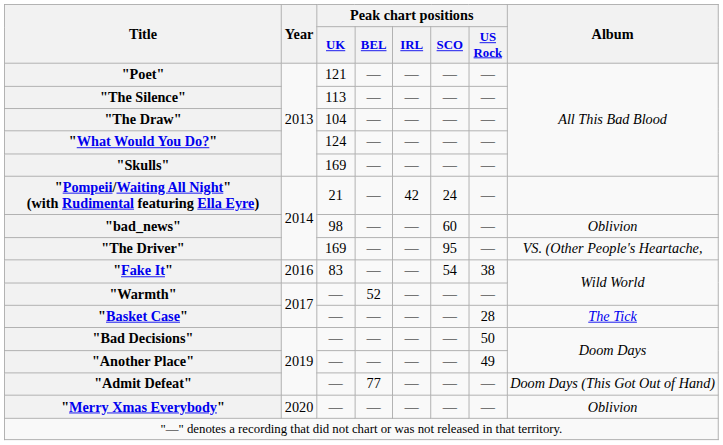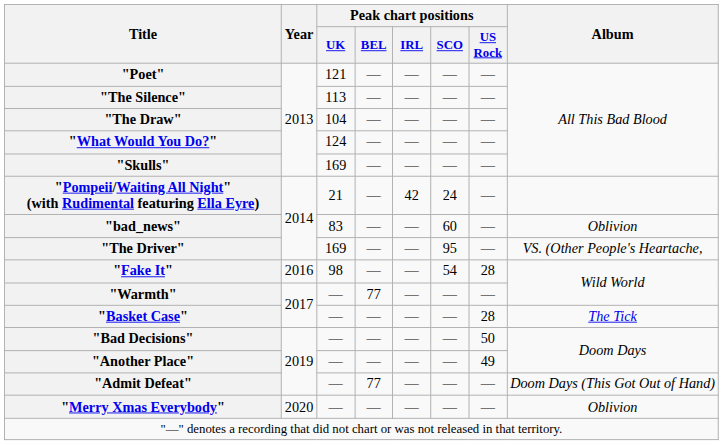 <table class="wikitable plainrowheaders" style="text-align:center;">
 <tr>
 <th scope="col" rowspan="2" style="width:19em;">Title</th>
 <th scope="col" rowspan="2" style="width:1em;">Year</th>
 <th scope="col" colspan="5">Peak chart positions</th>
 <th scope="col" rowspan="2">Album</th>
 </tr>
 <tr>
 <th scope="col" style="width:2.5em;font-size:90%;"><a href='#'>UK</a><br></th>
 <th scope="col" style="width:2.5em;font-size:90%;"><a href='#'>BEL</a><br></th>
 <th scope="col" style="width:2.5em;font-size:90%;"><a href='#'>IRL</a><br></th>
 <th scope="col" style="width:2.5em;font-size:90%;"><a href='#'>SCO</a><br></th>
 <th scope="col" style="width:2.5em;font-size:90%;"><a href='#'>US<br>Rock</a><br></th>
 </tr>
 <tr>
 <th scope="row">"Poet"</th>
 <td rowspan="5">2013</td>
 <td>121</td>
 <td>—</td>
 <td>—</td>
 <td>—</td>
 <td>—</td>
 <td rowspan="5"><em>All This Bad Blood</em></td>
 </tr>
 <tr>
 <th scope="row">"The Silence"</th>
 <td>113</td>
 <td>—</td>
 <td>—</td>
 <td>—</td>
 <td>—</td>
 </tr>
 <tr>
 <th scope="row">"The Draw"</th>
 <td>104</td>
 <td>—</td>
 <td>—</td>
 <td>—</td>
 <td>—</td>
 </tr>
 <tr>
 <th scope="row">"<a href='#'>What Would You Do?</a>"</th>
 <td>124</td>
 <td>—</td>
 <td>—</td>
 <td>—</td>
 <td>—</td>
 </tr>
 <tr>
 <th scope="row">"Skulls"</th>
 <td>169</td>
 <td>—</td>
 <td>—</td>
 <td>—</td>
 <td>—</td>
 </tr>
 <tr>
 <th scope="row">"<a href='#'>Pompeii</a>/<a href='#'>Waiting All Night</a>"<br><span>(with <a href='#'>Rudimental</a> featuring <a href='#'>Ella Eyre</a>)</span></th>
 <td rowspan="3">2014</td>
 <td>21</td>
 <td>—</td>
 <td>42</td>
 <td>24</td>
 <td>—</td>
 <td></td>
 </tr>
 <tr>
 <th scope="row">"bad_news"</th>
-<td>98</td>
+<td>83</td>
 <td>—</td>
 <td>—</td>
 <td>60</td>
 <td>—</td>
 <td><em>Oblivion</em></td>
 </tr>
 <tr>
 <th scope="row">"The Driver"</th>
 <td>169</td>
 <td>—</td>
 <td>—</td>
 <td>95</td>
 <td>—</td>
 <td><em>VS. (Other People's Heartache, </em></td>
 </tr>
 <tr>
 <th scope="row">"<a href='#'>Fake It</a>"</th>
 <td>2016</td>
-<td>83</td>
+<td>98</td>
 <td>—</td>
 <td>—</td>
 <td>54</td>
-<td>38</td>
+<td>28</td>
 <td rowspan="2"><em>Wild World</em></td>
 </tr>
 <tr>
 <th scope="row">"Warmth"</th>
 <td rowspan="2">2017</td>
 <td>—</td>
-<td>52</td>
+<td>77</td>
 <td>—</td>
 <td>—</td>
 <td>—</td>
 </tr>
 <tr>
 <th scope="row">"<a href='#'>Basket Case</a>"</th>
 <td>—</td>
 <td>—</td>
 <td>—</td>
 <td>—</td>
 <td>28</td>
 <td><em><a href='#'>The Tick</a></em></td>
 </tr>
 <tr>
 <th scope="row">"Bad Decisions"</th>
 <td rowspan="3">2019</td>
 <td>—</td>
 <td>—</td>
 <td>—</td>
 <td>—</td>
 <td>50</td>
 <td rowspan="2"><em>Doom Days</em></td>
 </tr>
 <tr>
 <th scope="row">"Another Place"</th>
 <td>—</td>
 <td>—</td>
 <td>—</td>
 <td>—</td>
 <td>49</td>
 </tr>
 <tr>
 <th scope="row">"Admit Defeat"</th>
 <td>—</td>
 <td>77</td>
 <td>—</td>
 <td>—</td>
 <td>—</td>
 <td><em>Doom Days (This Got Out of Hand)</em></td>
 </tr>
 <tr>
 <th scope="row">"<a href='#'>Merry Xmas Everybody</a>"</th>
 <td>2020</td>
 <td>—</td>
 <td>—</td>
 <td>—</td>
 <td>—</td>
 <td>—</td>
 <td><em>Oblivion</em></td>
 </tr>
 <tr>
 <td colspan="9" style="font-size:90%">"—" denotes a recording that did not chart or was not released in that territory.</td>
 </tr>
 </table>
